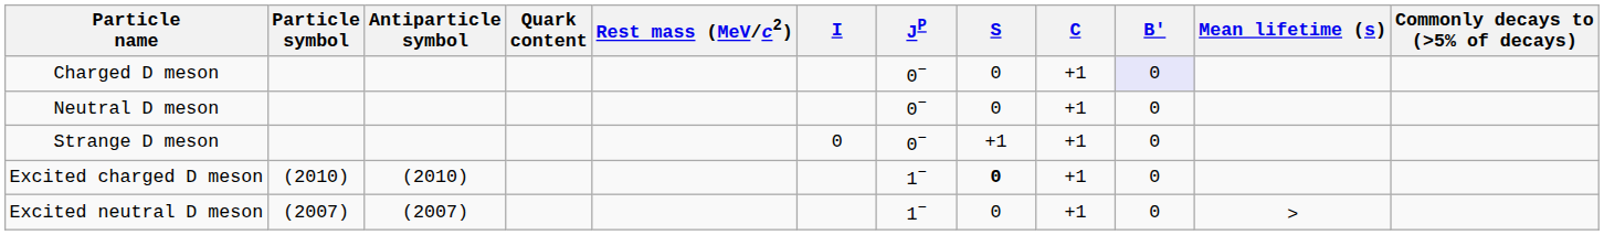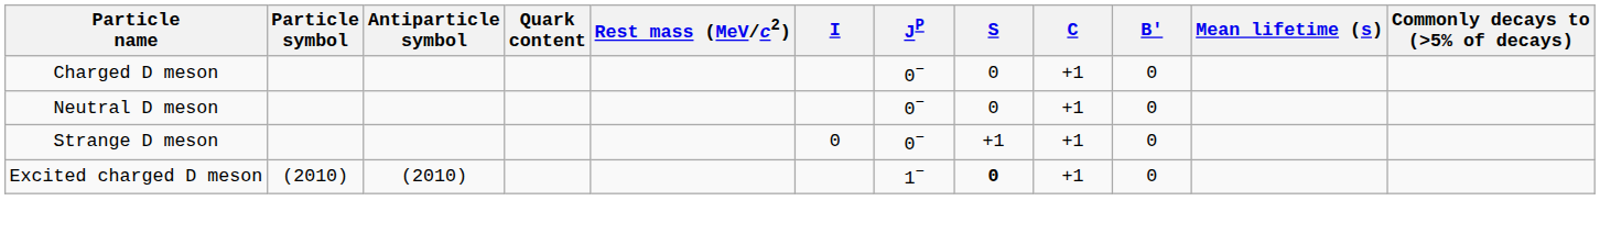 <table class="wikitable sortable" style="text-align:center;">
 <tr>
 <th class=unsortable>Particle <br>name</th>
 <th>Particle <br>symbol</th>
 <th>Antiparticle <br>symbol</th>
 <th class=unsortable>Quark <br>content</th>
 <th><a href='#'>Rest mass</a> (<a href='#'>MeV</a>/<a href='#'><em>c</em></a><sup>2</sup>)</th>
 <th width="50"><a href='#'>I</a></th>
 <th width="50"><a href='#'>J</a><sup><a href='#'>P</a></sup></th>
 <th width="50"><a href='#'>S</a></th>
 <th width="50"><a href='#'>C</a></th>
 <th width="50"><a href='#'>B'</a></th>
 <th><a href='#'>Mean lifetime</a> (<a href='#'>s</a>)</th>
 <th class=unsortable>Commonly decays to <br>(>5% of decays)</th>
 </tr>
 <tr>
 <td>Charged D meson</td>
 <td></td>
 <td></td>
 <td></td>
 <td></td>
 <td></td>
 <td>0<sup>−</sup></td>
 <td>0</td>
 <td>+1</td>
-<td style="background: lavender;">0</td>
+<td>0</td>
 <td></td>
 <td></td>
 </tr>
 <tr>
 <td>Neutral D meson</td>
 <td></td>
 <td></td>
 <td></td>
 <td></td>
 <td></td>
 <td>0<sup>−</sup></td>
 <td>0</td>
 <td>+1</td>
 <td>0</td>
 <td></td>
 <td></td>
 </tr>
 <tr>
 <td>Strange D meson</td>
 <td></td>
 <td></td>
 <td></td>
 <td></td>
 <td>0</td>
 <td>0<sup><span>−</span></sup></td>
 <td>+1</td>
 <td>+1</td>
 <td>0</td>
 <td></td>
 <td></td>
 </tr>
 <tr>
 <td>Excited charged D meson</td>
 <td>(2010)</td>
 <td>(2010)</td>
 <td></td>
 <td></td>
 <td><span></span></td>
 <td><span>1</span><sup><span>−</span></sup></td>
 <td><strong>0</strong></td>
 <td>+1</td>
 <td>0</td>
 <td><sup></sup></td>
 <td><br></td>
 </tr>
-<tr>
-<td>Excited neutral D meson</td>
-<td>(2007)</td>
-<td>(2007)</td>
-<td></td>
-<td></td>
-<td><span></span></td>
-<td><span>1</span><sup><span>−</span></sup></td>
-<td>0</td>
-<td>+1</td>
-<td>0</td>
-<td>><sup></sup></td>
-<td><br></td>
-</tr>
 </table>
